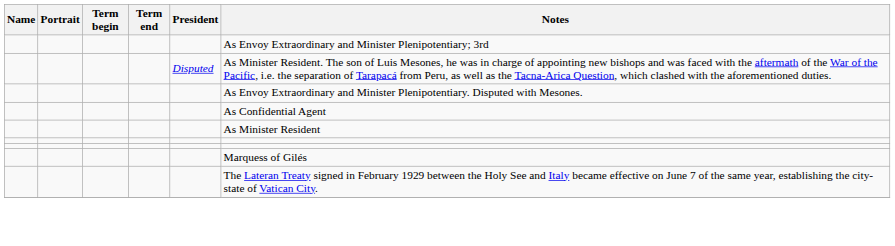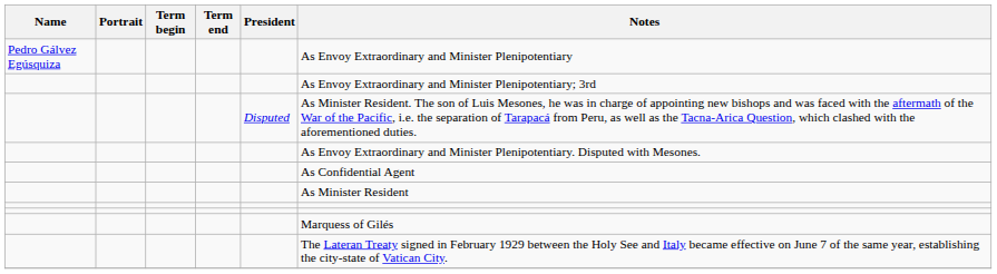 <table class="wikitable sortable"  text-align:center;">
 <tr>
 <th>Name</th>
 <th class="unsortable">Portrait</th>
 <th>Term begin</th>
 <th>Term end</th>
 <th>President</th>
 <th class="unsortable">Notes</th>
+</tr>
+<tr>
+<td><a href='#'>Pedro Gálvez Egúsquiza</a></td>
+<td></td>
+<td></td>
+<td></td>
+<td></td>
+<td>As Envoy Extraordinary and Minister Plenipotentiary</td>
 </tr>
 <tr>
 <td></td>
 <td></td>
 <td></td>
 <td></td>
 <td></td>
 <td>As Envoy Extraordinary and Minister Plenipotentiary; 3rd </td>
 </tr>
 <tr>
 <td></td>
 <td></td>
 <td></td>
 <td></td>
 <td><em><a href='#'>Disputed</a></em></td>
 <td>As Minister Resident. The son of Luis Mesones, he was in charge of appointing new bishops and was faced with the <a href='#'>aftermath</a> of the <a href='#'>War of the Pacific</a>, i.e. the separation of <a href='#'>Tarapacá</a> from Peru, as well as the <a href='#'>Tacna-Arica Question</a>, which clashed with the aforementioned duties.</td>
 </tr>
 <tr>
 <td></td>
 <td></td>
 <td></td>
 <td></td>
 <td></td>
 <td>As Envoy Extraordinary and Minister Plenipotentiary. Disputed with Mesones.</td>
 </tr>
 <tr>
 <td></td>
 <td></td>
 <td></td>
 <td></td>
 <td></td>
 <td>As Confidential Agent</td>
 </tr>
 <tr>
 <td></td>
 <td></td>
 <td></td>
 <td></td>
 <td></td>
 <td>As Minister Resident</td>
 </tr>
 <tr>
 <td></td>
 <td></td>
 <td></td>
 <td></td>
 <td></td>
 <td></td>
 </tr>
 <tr>
 <td></td>
 <td></td>
 <td></td>
 <td></td>
 <td></td>
 <td></td>
 </tr>
 <tr>
 <td></td>
 <td></td>
 <td></td>
 <td></td>
 <td></td>
 <td>Marquess of Gilés</td>
 </tr>
 <tr>
 <td></td>
 <td></td>
 <td></td>
 <td></td>
 <td></td>
 <td>The <a href='#'>Lateran Treaty</a> signed in February 1929 between the Holy See and <a href='#'>Italy</a> became effective on June 7 of the same year, establishing the city-state of <a href='#'>Vatican City</a>.</td>
 </tr>
 <tr>
 </tr>
 </table>
